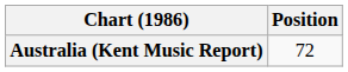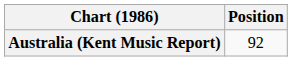 <table class="wikitable plainrowheaders" style="text-align:center">
 <tr>
 <th>Chart (1986)</th>
 <th>Position</th>
 </tr>
 <tr>
 <th scope="row">Australia (Kent Music Report)</th>
-<td>72</td>
+<td>92</td>
 </tr>
 </table>
